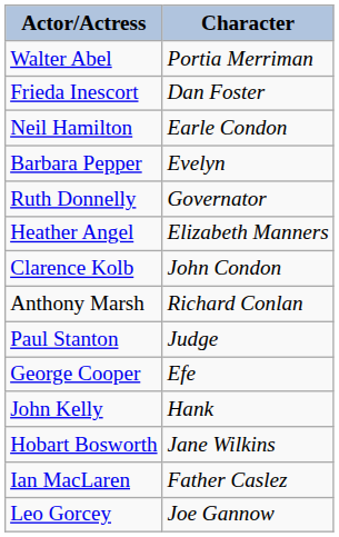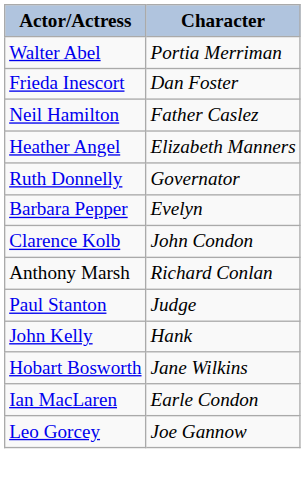 <table class="wikitable" style="font-size: 90%;">
 <tr>
 <th style="background:#B0C4DE;">Actor/Actress</th>
 <th style="background:#B0C4DE;">Character</th>
 </tr>
 <tr>
 <td><a href='#'>Walter Abel</a></td>
 <td><em>Portia Merriman</em></td>
 </tr>
 <tr>
 <td><a href='#'>Frieda Inescort</a></td>
 <td><em>Dan Foster</em></td>
 </tr>
 <tr>
 <td><a href='#'>Neil Hamilton</a></td>
-<td><em>Earle Condon</em></td>
+<td><em>Father Caslez</em></td>
 </tr>
 <tr>
-<td><a href='#'>Barbara Pepper</a></td>
-<td><em>Evelyn</em></td>
+<td><a href='#'>Heather Angel</a></td>
+<td><em>Elizabeth Manners</em></td>
 </tr>
 <tr>
 <td><a href='#'>Ruth Donnelly</a></td>
 <td><em>Governator</em></td>
 </tr>
 <tr>
-<td><a href='#'>Heather Angel</a></td>
-<td><em>Elizabeth Manners</em></td>
+<td><a href='#'>Barbara Pepper</a></td>
+<td><em>Evelyn</em></td>
 </tr>
 <tr>
 <td><a href='#'>Clarence Kolb</a></td>
 <td><em>John Condon</em></td>
 </tr>
 <tr>
 <td>Anthony Marsh</td>
 <td><em>Richard Conlan</em></td>
 </tr>
 <tr>
 <td><a href='#'>Paul Stanton</a></td>
 <td><em>Judge</em></td>
 </tr>
 <tr>
-<td><a href='#'>George Cooper</a></td>
-<td><em>Efe</em></td>
-</tr>
-<tr>
 <td><a href='#'>John Kelly</a></td>
 <td><em>Hank</em></td>
 </tr>
 <tr>
 <td><a href='#'>Hobart Bosworth</a></td>
 <td><em>Jane Wilkins</em></td>
 </tr>
 <tr>
 <td><a href='#'>Ian MacLaren</a></td>
-<td><em>Father Caslez</em></td>
+<td><em>Earle Condon</em></td>
 </tr>
 <tr>
 <td><a href='#'>Leo Gorcey</a></td>
 <td><em>Joe Gannow</em></td>
 </tr>
 </table>
